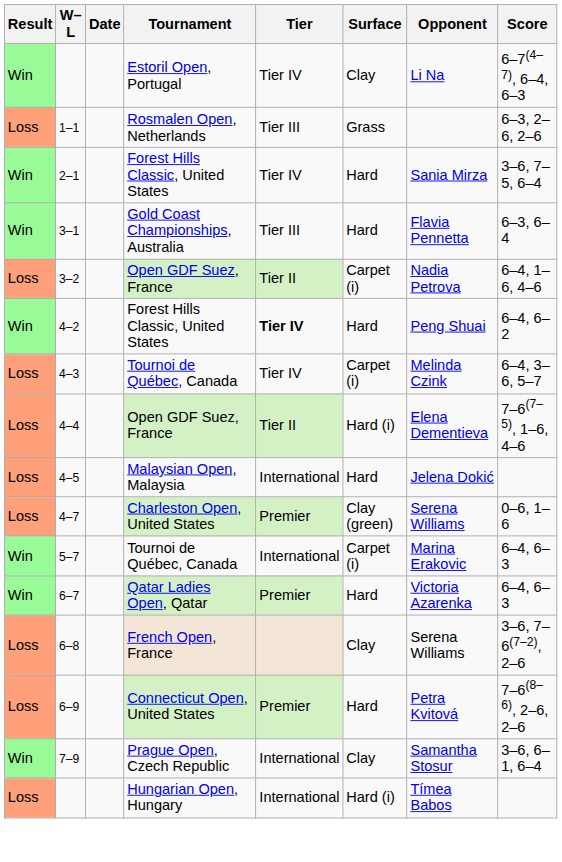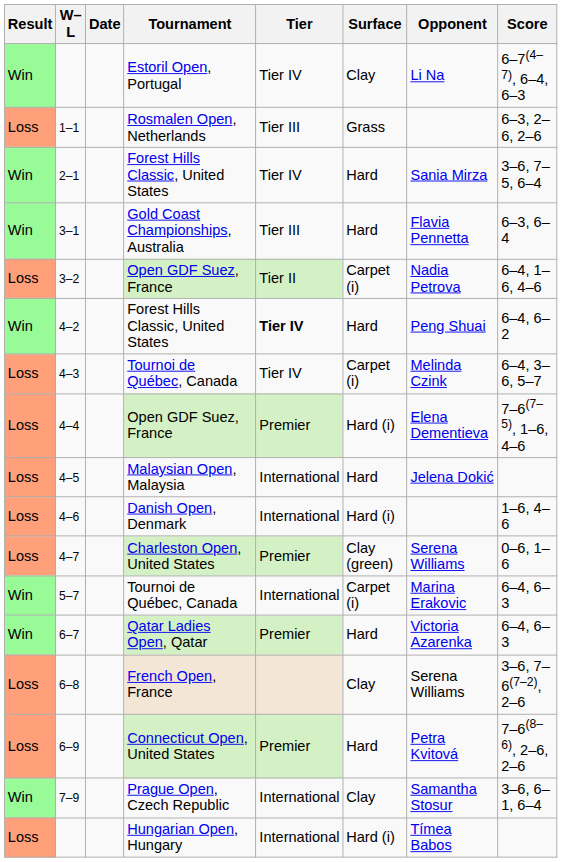 <table class="sortable wikitable">
 <tr>
 <th>Result</th>
 <th class=unsortable>W–L</th>
 <th>Date</th>
 <th>Tournament</th>
 <th>Tier</th>
 <th>Surface</th>
 <th>Opponent</th>
 <th class=unsortable>Score</th>
 </tr>
 <tr>
 <td style=background:#98fb98;>Win</td>
 <td></td>
 <td><a href='#'></a></td>
 <td><a href='#'>Estoril Open</a>, Portugal</td>
 <td>Tier IV</td>
 <td>Clay</td>
 <td> <a href='#'>Li Na</a></td>
 <td>6–7<sup>(4–7)</sup>, 6–4, 6–3</td>
 </tr>
 <tr>
 <td style=background:#ffa07a;>Loss</td>
 <td><small>1–1</small></td>
 <td></td>
 <td><a href='#'>Rosmalen Open</a>, Netherlands</td>
 <td>Tier III</td>
 <td>Grass</td>
 <td></td>
 <td>6–3, 2–6, 2–6</td>
 </tr>
 <tr>
 <td style=background:#98fb98;>Win</td>
 <td><small>2–1</small></td>
 <td><a href='#'></a></td>
 <td><a href='#'>Forest Hills Classic</a>, United States</td>
 <td>Tier IV</td>
 <td>Hard</td>
 <td> <a href='#'>Sania Mirza</a></td>
 <td>3–6, 7–5, 6–4</td>
 </tr>
 <tr>
 <td style=background:#98fb98;>Win</td>
 <td><small>3–1</small></td>
 <td></td>
 <td><a href='#'>Gold Coast Championships</a>, Australia</td>
 <td>Tier III</td>
 <td>Hard</td>
 <td> <a href='#'>Flavia Pennetta</a></td>
 <td>6–3, 6–4</td>
 </tr>
 <tr>
 <td style=background:#ffa07a;>Loss</td>
 <td><small>3–2</small></td>
 <td><a href='#'></a></td>
 <td style=background:#d4f1c5;><a href='#'>Open GDF Suez</a>, France</td>
 <td style=background:#d4f1c5;>Tier II</td>
 <td>Carpet (i)</td>
 <td> <a href='#'>Nadia Petrova</a></td>
 <td>6–4, 1–6, 4–6</td>
 </tr>
 <tr>
 <td style=background:#98fb98;>Win</td>
 <td><small>4–2</small></td>
 <td><a href='#'></a></td>
 <td>Forest Hills Classic, United States</td>
 <td><strong>Tier IV</strong></td>
 <td>Hard</td>
 <td> <a href='#'>Peng Shuai</a></td>
 <td>6–4, 6–2</td>
 </tr>
 <tr>
 <td style=background:#ffa07a;>Loss</td>
 <td><small>4–3</small></td>
 <td><a href='#'></a></td>
 <td><a href='#'>Tournoi de Québec</a>, Canada</td>
 <td>Tier IV</td>
 <td>Carpet (i)</td>
 <td> <a href='#'>Melinda Czink</a></td>
 <td>6–4, 3–6, 5–7</td>
 </tr>
 <tr>
 <td style=background:#ffa07a;>Loss</td>
 <td><small>4–4</small></td>
 <td><a href='#'></a></td>
 <td style=background:#d4f1c5;>Open GDF Suez, France</td>
-<td style=background:#d4f1c5;>Tier II</td>
+<td style=background:#d4f1c5;>Premier</td>
 <td>Hard (i)</td>
 <td> <a href='#'>Elena Dementieva</a></td>
 <td>7–6<sup>(7–5)</sup>, 1–6, 4–6</td>
 </tr>
 <tr>
 <td style=background:#ffa07a;>Loss</td>
 <td><small>4–5</small></td>
 <td><a href='#'></a></td>
 <td><a href='#'>Malaysian Open</a>, Malaysia</td>
 <td>International</td>
 <td>Hard</td>
 <td> <a href='#'>Jelena Dokić</a></td>
 <td></td>
+</tr>
+<tr>
+<td style=background:#ffa07a;>Loss</td>
+<td><small>4–6</small></td>
+<td><a href='#'></a></td>
+<td><a href='#'>Danish Open</a>, Denmark</td>
+<td>International</td>
+<td>Hard (i)</td>
+<td></td>
+<td>1–6, 4–6</td>
 </tr>
 <tr>
 <td style=background:#ffa07a;>Loss</td>
 <td><small>4–7</small></td>
 <td><a href='#'></a></td>
 <td style=background:#d4f1c5;><a href='#'>Charleston Open</a>, United States</td>
 <td style=background:#d4f1c5;>Premier</td>
 <td>Clay (green)</td>
 <td> <a href='#'>Serena Williams</a></td>
 <td>0–6, 1–6</td>
 </tr>
 <tr>
 <td style=background:#98fb98;>Win</td>
 <td><small>5–7</small></td>
 <td><a href='#'></a></td>
 <td>Tournoi de Québec, Canada</td>
 <td>International</td>
 <td>Carpet (i)</td>
 <td> <a href='#'>Marina Erakovic</a></td>
 <td>6–4, 6–3</td>
 </tr>
 <tr>
 <td style=background:#98fb98;>Win</td>
 <td><small>6–7</small></td>
 <td><a href='#'></a></td>
 <td style=background:#d4f1c5;><a href='#'>Qatar Ladies Open</a>, Qatar</td>
 <td style=background:#d4f1c5;>Premier</td>
 <td>Hard</td>
 <td> <a href='#'>Victoria Azarenka</a></td>
 <td>6–4, 6–3</td>
 </tr>
 <tr>
 <td style=background:#ffa07a;>Loss</td>
 <td><small>6–8</small></td>
 <td><a href='#'></a></td>
 <td style=background:#f3e6d7;><a href='#'>French Open</a>, France</td>
 <td style=background:#f3e6d7;></td>
 <td>Clay</td>
 <td> Serena Williams</td>
 <td>3–6, 7–6<sup>(7–2)</sup>, 2–6</td>
 </tr>
 <tr>
 <td style=background:#ffa07a;>Loss</td>
 <td><small>6–9</small></td>
 <td><a href='#'></a></td>
 <td style=background:#d4f1c5;><a href='#'>Connecticut Open</a>, United States</td>
 <td style=background:#d4f1c5;>Premier</td>
 <td>Hard</td>
 <td> <a href='#'>Petra Kvitová</a></td>
 <td>7–6<sup>(8–6)</sup>, 2–6, 2–6</td>
 </tr>
 <tr>
 <td style=background:#98fb98;>Win</td>
 <td><small>7–9</small></td>
 <td><a href='#'></a></td>
 <td><a href='#'>Prague Open</a>, Czech Republic</td>
 <td>International</td>
 <td>Clay</td>
 <td> <a href='#'>Samantha Stosur</a></td>
 <td>3–6, 6–1, 6–4</td>
 </tr>
 <tr>
 <td style=background:#FFA07A>Loss</td>
 <td></td>
 <td><a href='#'></a></td>
 <td><a href='#'>Hungarian Open</a>, Hungary</td>
 <td>International</td>
 <td>Hard (i)</td>
 <td> <a href='#'>Tímea Babos</a></td>
 <td></td>
 </tr>
 </table>
